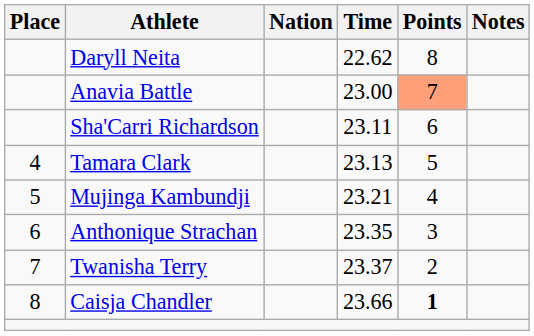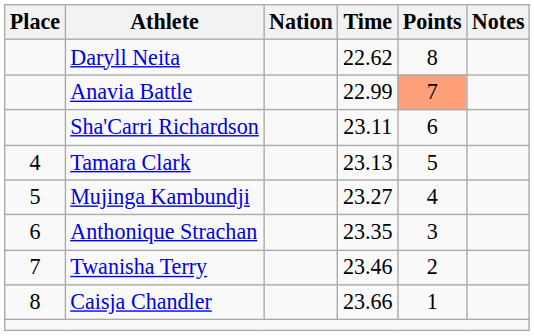 <table class="wikitable mw-datatable sortable" style="text-align:center;">
 <tr>
 <th scope="col">Place</th>
 <th scope="col">Athlete</th>
 <th scope="col">Nation</th>
 <th scope="col">Time</th>
 <th scope="col">Points</th>
 <th scope="col">Notes</th>
 </tr>
 <tr>
 <td></td>
 <td align="left"><a href='#'>Daryll Neita</a></td>
 <td align="left"></td>
 <td>22.62</td>
 <td>8</td>
 <td></td>
 </tr>
 <tr>
 <td></td>
 <td align="left"><a href='#'>Anavia Battle</a></td>
 <td align="left"></td>
-<td>23.00</td>
+<td>22.99</td>
 <td style="background: lightsalmon;">7</td>
 <td></td>
 </tr>
 <tr>
 <td></td>
 <td align="left"><a href='#'>Sha'Carri Richardson</a></td>
 <td align="left"></td>
 <td>23.11</td>
 <td>6</td>
 <td></td>
 </tr>
 <tr>
 <td>4</td>
 <td align="left"><a href='#'>Tamara Clark</a></td>
 <td align="left"></td>
 <td>23.13</td>
 <td>5</td>
 <td></td>
 </tr>
 <tr>
 <td>5</td>
 <td align="left"><a href='#'>Mujinga Kambundji</a></td>
 <td align="left"></td>
-<td>23.21</td>
+<td>23.27</td>
 <td>4</td>
 <td></td>
 </tr>
 <tr>
 <td>6</td>
 <td align="left"><a href='#'>Anthonique Strachan</a></td>
 <td align="left"></td>
 <td>23.35</td>
 <td>3</td>
 <td></td>
 </tr>
 <tr>
 <td>7</td>
 <td align="left"><a href='#'>Twanisha Terry</a></td>
 <td align="left"></td>
-<td>23.37</td>
+<td>23.46</td>
 <td>2</td>
 <td></td>
 </tr>
 <tr>
 <td>8</td>
 <td align="left"><a href='#'>Caisja Chandler</a></td>
 <td align="left"></td>
 <td>23.66</td>
-<td><strong>1</strong></td>
+<td>1</td>
 <td></td>
 </tr>
 <tr class="sortbottom">
 <td colspan="6"></td>
 </tr>
 </table>
